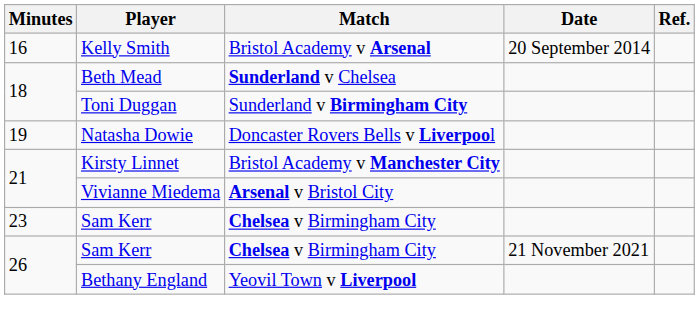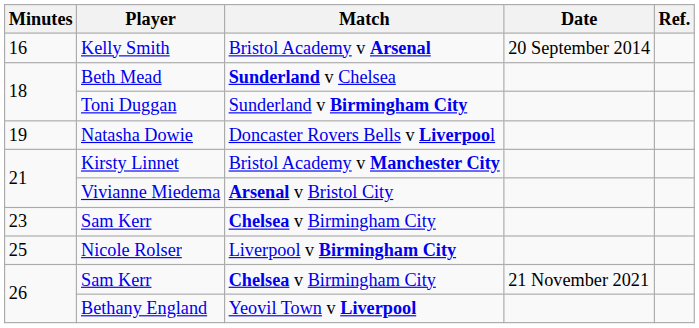 <table class="wikitable">
 <tr>
 <th>Minutes</th>
 <th>Player</th>
 <th>Match</th>
 <th>Date</th>
 <th>Ref.</th>
 </tr>
 <tr>
 <td>16</td>
 <td> <a href='#'>Kelly Smith</a></td>
 <td><a href='#'>Bristol Academy</a> v <a href='#'><strong>Arsenal</strong></a></td>
 <td>20 September 2014</td>
 <td></td>
 </tr>
 <tr>
 <td rowspan="2">18</td>
 <td> <a href='#'>Beth Mead</a></td>
 <td><a href='#'><strong>Sunderland</strong></a> v <a href='#'>Chelsea</a></td>
 <td></td>
 <td></td>
 </tr>
 <tr>
 <td> <a href='#'>Toni Duggan</a></td>
 <td><a href='#'>Sunderland</a> v <strong><a href='#'>Birmingham City</a></strong></td>
 <td></td>
 <td></td>
 </tr>
 <tr>
 <td>19</td>
 <td> <a href='#'>Natasha Dowie</a></td>
 <td><a href='#'>Doncaster Rovers Bells</a> v <a href='#'><strong>Liverpoo</strong>l</a></td>
 <td></td>
 <td></td>
 </tr>
 <tr>
 <td rowspan="2">21</td>
 <td> <a href='#'>Kirsty Linnet</a></td>
 <td><a href='#'>Bristol Academy</a> v <a href='#'><strong>Manchester City</strong></a></td>
 <td></td>
 <td></td>
 </tr>
 <tr>
 <td> <a href='#'>Vivianne Miedema</a></td>
 <td><a href='#'><strong>Arsenal</strong></a> v <a href='#'>Bristol City</a></td>
 <td></td>
 <td></td>
 </tr>
 <tr>
 <td>23</td>
 <td> <a href='#'>Sam Kerr</a></td>
 <td><a href='#'><strong>Chelsea</strong></a> v <a href='#'>Birmingham City</a></td>
 <td></td>
 <td></td>
 </tr>
 <tr>
+<td>25</td>
+<td> <a href='#'>Nicole Rolser</a></td>
+<td><a href='#'>Liverpool</a> v <a href='#'><strong>Birmingham City</strong></a></td>
+<td></td>
+<td></td>
+</tr>
+<tr>
 <td rowspan="2">26</td>
 <td> <a href='#'>Sam Kerr</a></td>
 <td><a href='#'><strong>Chelsea</strong></a> v <a href='#'>Birmingham City</a></td>
 <td>21 November 2021</td>
 <td></td>
 </tr>
 <tr>
 <td> <a href='#'>Bethany England</a></td>
 <td><a href='#'>Yeovil Town</a> v <a href='#'><strong>Liverpool</strong></a></td>
 <td></td>
 <td></td>
 </tr>
 </table>
